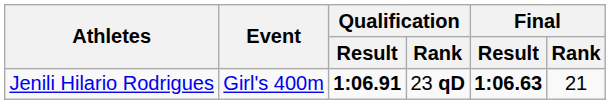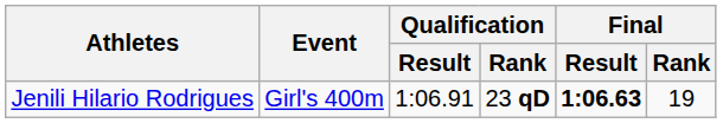 <table class="wikitable" border="1" style="font-size:90%">
 <tr>
 <th rowspan=2>Athletes</th>
 <th rowspan=2>Event</th>
 <th colspan=2>Qualification</th>
 <th colspan=2>Final</th>
 </tr>
 <tr>
 <th>Result</th>
 <th>Rank</th>
 <th>Result</th>
 <th>Rank</th>
 </tr>
 <tr>
 <td><a href='#'>Jenili Hilario Rodrigues</a></td>
 <td><a href='#'>Girl's 400m</a></td>
-<td align=center><strong>1:06.91</strong></td>
+<td align=center>1:06.91</td>
 <td align=center>23 <strong>qD</strong></td>
 <td align=center><strong>1:06.63</strong></td>
-<td align=center>21</td>
+<td align=center>19</td>
 </tr>
 </table>
